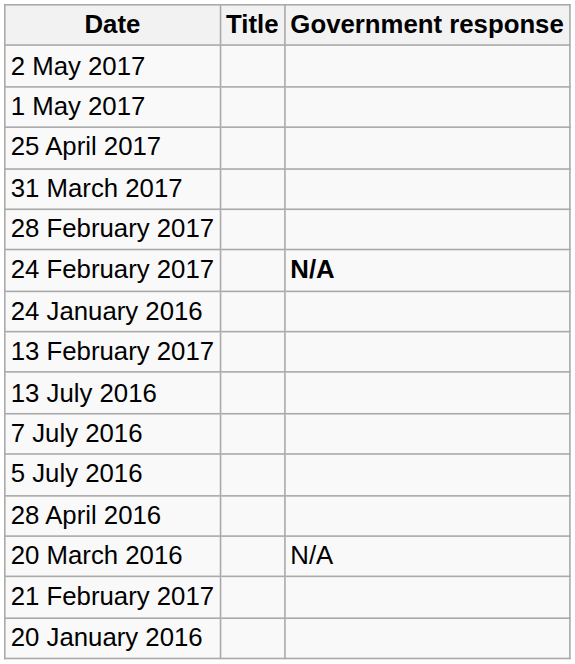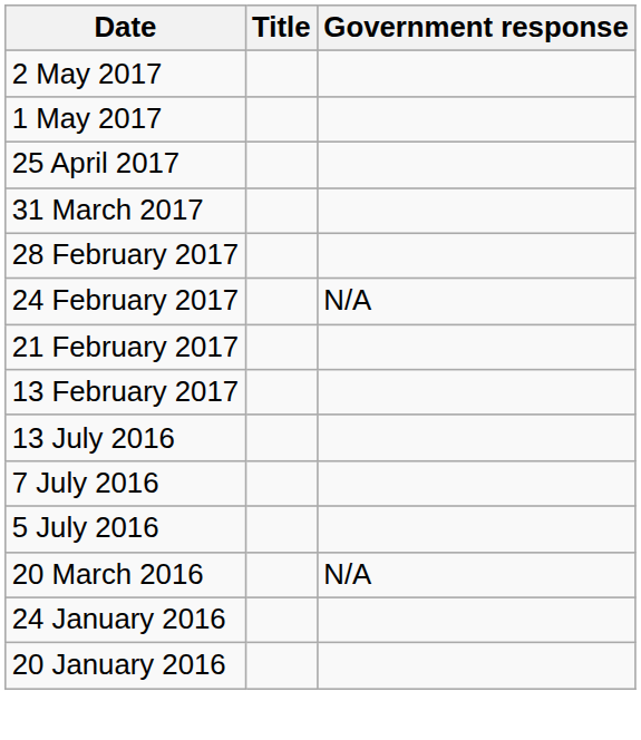 <table class="wikitable">
 <tr>
 <th>Date</th>
 <th>Title</th>
 <th>Government response</th>
 </tr>
 <tr>
 <td>2 May 2017</td>
 <td></td>
 <td></td>
 </tr>
 <tr>
 <td>1 May 2017</td>
 <td></td>
 <td></td>
 </tr>
 <tr>
 <td>25 April 2017</td>
 <td></td>
 <td></td>
 </tr>
 <tr>
 <td>31 March 2017</td>
 <td></td>
 <td></td>
 </tr>
 <tr>
 <td>28 February 2017</td>
 <td></td>
 <td></td>
 </tr>
 <tr>
 <td>24 February 2017</td>
 <td></td>
-<td><strong>N/A</strong></td>
+<td>N/A</td>
 </tr>
 <tr>
-<td>24 January 2016</td>
+<td>21 February 2017</td>
 <td></td>
 <td></td>
 </tr>
 <tr>
 <td>13 February 2017</td>
 <td></td>
 <td></td>
 </tr>
 <tr>
 <td>13 July 2016</td>
 <td></td>
 <td></td>
 </tr>
 <tr>
 <td>7 July 2016</td>
 <td></td>
 <td></td>
 </tr>
 <tr>
 <td>5 July 2016</td>
 <td></td>
 <td></td>
 </tr>
 <tr>
-<td>28 April 2016</td>
-<td></td>
-<td></td>
-</tr>
-<tr>
 <td>20 March 2016</td>
 <td></td>
 <td>N/A</td>
 </tr>
 <tr>
-<td>21 February 2017</td>
+<td>24 January 2016</td>
 <td></td>
 <td></td>
 </tr>
 <tr>
 <td>20 January 2016</td>
 <td></td>
 <td></td>
 </tr>
 </table>
